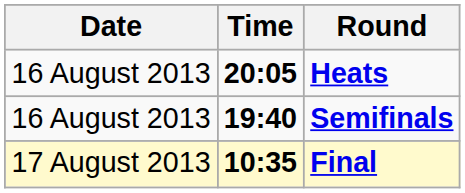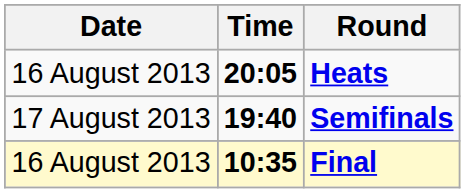 <table class="wikitable">
 <tr>
 <th>Date</th>
 <th>Time</th>
 <th>Round</th>
 </tr>
 <tr>
 <td>16 August 2013</td>
 <td><strong>20:05</strong></td>
 <td><strong><a href='#'>Heats</a></strong></td>
 </tr>
 <tr>
-<td>16 August 2013</td>
+<td>17 August 2013</td>
 <td><strong>19:40</strong></td>
 <td><strong><a href='#'>Semifinals</a></strong></td>
 </tr>
 <tr style=background:lemonchiffon>
-<td>17 August 2013</td>
+<td>16 August 2013</td>
 <td><strong>10:35</strong></td>
 <td><strong><a href='#'>Final</a></strong></td>
 </tr>
 </table>
